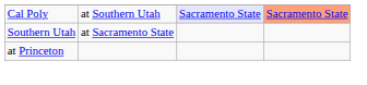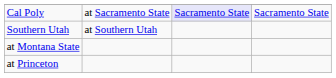 <table class="wikitable">
 <tr>
 </tr>
 <tr>
 <td><a href='#'>Cal Poly</a></td>
-<td>at <a href='#'>Southern Utah</a></td>
+<td>at <a href='#'>Sacramento State</a></td>
 <td style="background: lavender;"><a href='#'>Sacramento State</a></td>
-<td style="background: lightsalmon;"><a href='#'>Sacramento State</a></td>
+<td><a href='#'>Sacramento State</a></td>
 </tr>
 <tr>
 <td><a href='#'>Southern Utah</a></td>
-<td>at <a href='#'>Sacramento State</a></td>
+<td>at <a href='#'>Southern Utah</a></td>
+<td></td>
+<td></td>
+</tr>
+<tr>
+<td>at <a href='#'>Montana State</a></td>
+<td></td>
 <td></td>
 <td></td>
 </tr>
 <tr>
 <td>at <a href='#'>Princeton</a></td>
 <td></td>
 <td></td>
 <td></td>
 </tr>
 </table>
